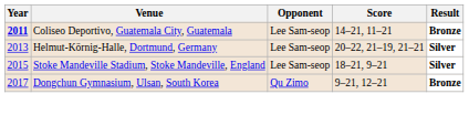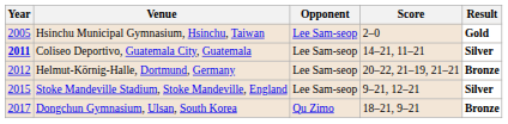 <table class="sortable wikitable" style="font-size: 90%;">
 <tr>
 <th>Year</th>
 <th>Venue</th>
 <th>Opponent</th>
 <th>Score</th>
 <th>Result</th>
 </tr>
 <tr style="background:#F3E6D7">
+<td align="center"><a href='#'>2005</a></td>
+<td align="left">Hsinchu Municipal Gymnasium, <a href='#'>Hsinchu</a>, <a href='#'>Taiwan</a></td>
+<td align="left"> <a href='#'>Lee Sam-seop</a></td>
+<td align="left">2–0</td>
+<td style="text-align:left; background:white"> <strong>Gold</strong></td>
+</tr>
+<tr style="background:#F3E6D7">
 <td align="center"><strong><a href='#'>2011</a></strong></td>
 <td align="left">Coliseo Deportivo, <a href='#'>Guatemala City</a>, <a href='#'>Guatemala</a></td>
 <td align="left"> Lee Sam-seop</td>
 <td align="left">14–21, 11–21</td>
-<td style="text-align:left; background:white"> <strong>Bronze</strong></td>
+<td style="text-align:left; background:white"> <strong>Silver</strong></td>
 </tr>
 <tr style="background:#F3E6D7">
-<td align="center"><a href='#'>2013</a></td>
+<td align="center"><a href='#'>2012</a></td>
 <td align="left">Helmut-Körnig-Halle, <a href='#'>Dortmund</a>, <a href='#'>Germany</a></td>
 <td align="left"> Lee Sam-seop</td>
 <td align="left">20–22, 21–19, 21–21</td>
-<td style="text-align:left; background:white"> <strong>Silver</strong></td>
+<td style="text-align:left; background:white"> <strong>Bronze</strong></td>
 </tr>
 <tr style="background:#F3E6D7">
 <td align="center"><a href='#'>2015</a></td>
 <td align="left"><a href='#'>Stoke Mandeville Stadium</a>, <a href='#'>Stoke Mandeville</a>, <a href='#'>England</a></td>
 <td align="left"> Lee Sam-seop</td>
-<td align="left">18–21, 9–21</td>
+<td align="left">9–21, 12–21</td>
 <td style="text-align:left; background:white"> <strong>Silver</strong></td>
 </tr>
 <tr style="background:#F3E6D7">
 <td align="center"><a href='#'>2017</a></td>
 <td align="left"><a href='#'>Dongchun Gymnasium</a>, <a href='#'>Ulsan</a>, <a href='#'>South Korea</a></td>
 <td align="left"> <a href='#'>Qu Zimo</a></td>
-<td align="left">9–21, 12–21</td>
+<td align="left">18–21, 9–21</td>
 <td style="text-align:left; background:white"> <strong>Bronze</strong></td>
 </tr>
 </table>
